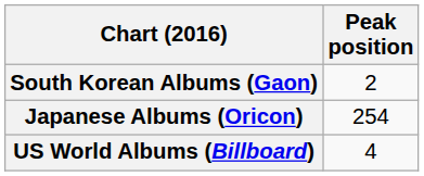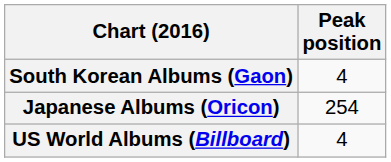 <table class="wikitable sortable plainrowheaders" style="text-align:center;">
 <tr>
 <th>Chart (2016)</th>
 <th>Peak<br>position</th>
 </tr>
 <tr>
 <th scope="row">South Korean Albums (<a href='#'>Gaon</a>)</th>
-<td>2</td>
+<td>4</td>
 </tr>
 <tr>
 <th scope="row">Japanese Albums (<a href='#'>Oricon</a>)</th>
 <td>254</td>
 </tr>
 <tr>
 <th scope="row">US World Albums (<a href='#'><em>Billboard</em></a>)</th>
 <td>4</td>
 </tr>
 </table>
